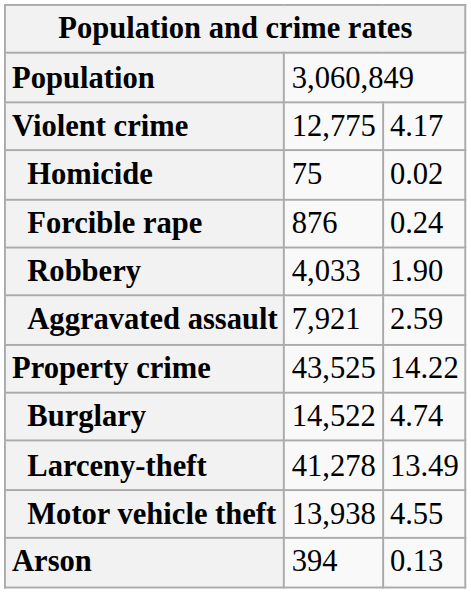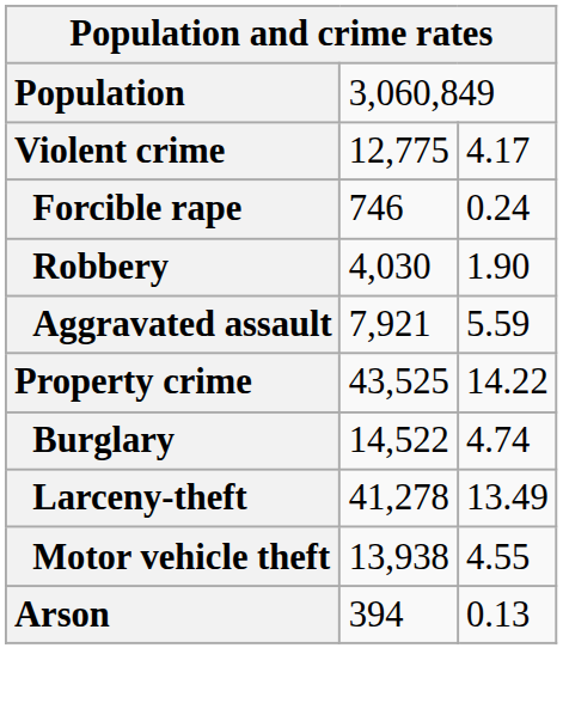 <table class="wikitable collapsible collapsed">
 <tr>
 <th colspan="3">Population and crime rates</th>
 </tr>
 <tr>
 <th scope="row" style="text-align: left;">Population</th>
 <td colspan="2">3,060,849</td>
 </tr>
 <tr>
 <th scope="row" style="text-align: left;">Violent crime</th>
 <td>12,775</td>
 <td>4.17</td>
 </tr>
 <tr>
-<th scope="row" style="text-align: left;">  Homicide</th>
-<td>75</td>
-<td>0.02</td>
-</tr>
-<tr>
 <th scope="row" style="text-align: left;">  Forcible rape</th>
-<td>876</td>
+<td>746</td>
 <td>0.24</td>
 </tr>
 <tr>
 <th scope="row" style="text-align: left;">  Robbery</th>
-<td>4,033</td>
+<td>4,030</td>
 <td>1.90</td>
 </tr>
 <tr>
 <th scope="row" style="text-align: left;">  Aggravated assault</th>
 <td>7,921</td>
-<td>2.59</td>
+<td>5.59</td>
 </tr>
 <tr>
 <th scope="row" style="text-align: left;">Property crime</th>
 <td>43,525</td>
 <td>14.22</td>
 </tr>
 <tr>
 <th scope="row" style="text-align: left;">  Burglary</th>
 <td>14,522</td>
 <td>4.74</td>
 </tr>
 <tr>
 <th scope="row" style="text-align: left;">  Larceny-theft</th>
 <td>41,278</td>
 <td>13.49</td>
 </tr>
 <tr>
 <th scope="row" style="text-align: left;">  Motor vehicle theft</th>
 <td>13,938</td>
 <td>4.55</td>
 </tr>
 <tr>
 <th scope="row" style="text-align: left;">Arson</th>
 <td>394</td>
 <td>0.13</td>
 </tr>
 </table>
